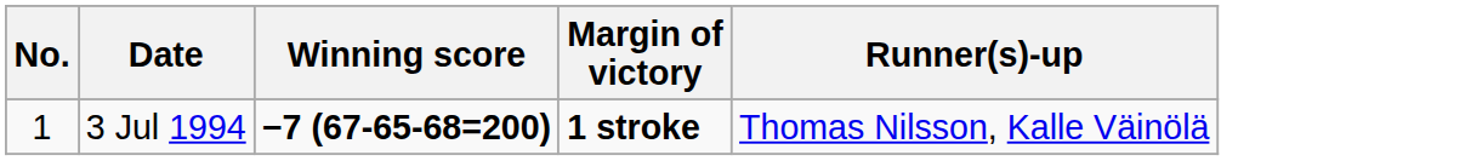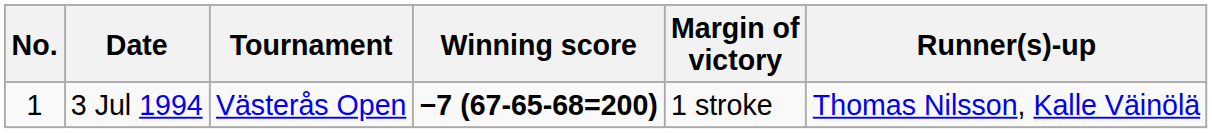 <table class="wikitable" style="font-size:95%;">
 <tr>
 <th>No.</th>
 <th>Date</th>
+<th>Tournament</th>
 <th>Winning score</th>
 <th>Margin of<br>victory</th>
 <th>Runner(s)-up</th>
 </tr>
 <tr>
 <td align=center>1</td>
 <td align=right>3 Jul <a href='#'>1994</a></td>
+<td><a href='#'>Västerås Open</a></td>
 <td><strong>−7 (67-65-68=200)</strong></td>
-<td><strong>1 stroke</strong></td>
+<td>1 stroke</td>
 <td> <a href='#'>Thomas Nilsson</a>,  <a href='#'>Kalle Väinölä</a></td>
 </tr>
 </table>
